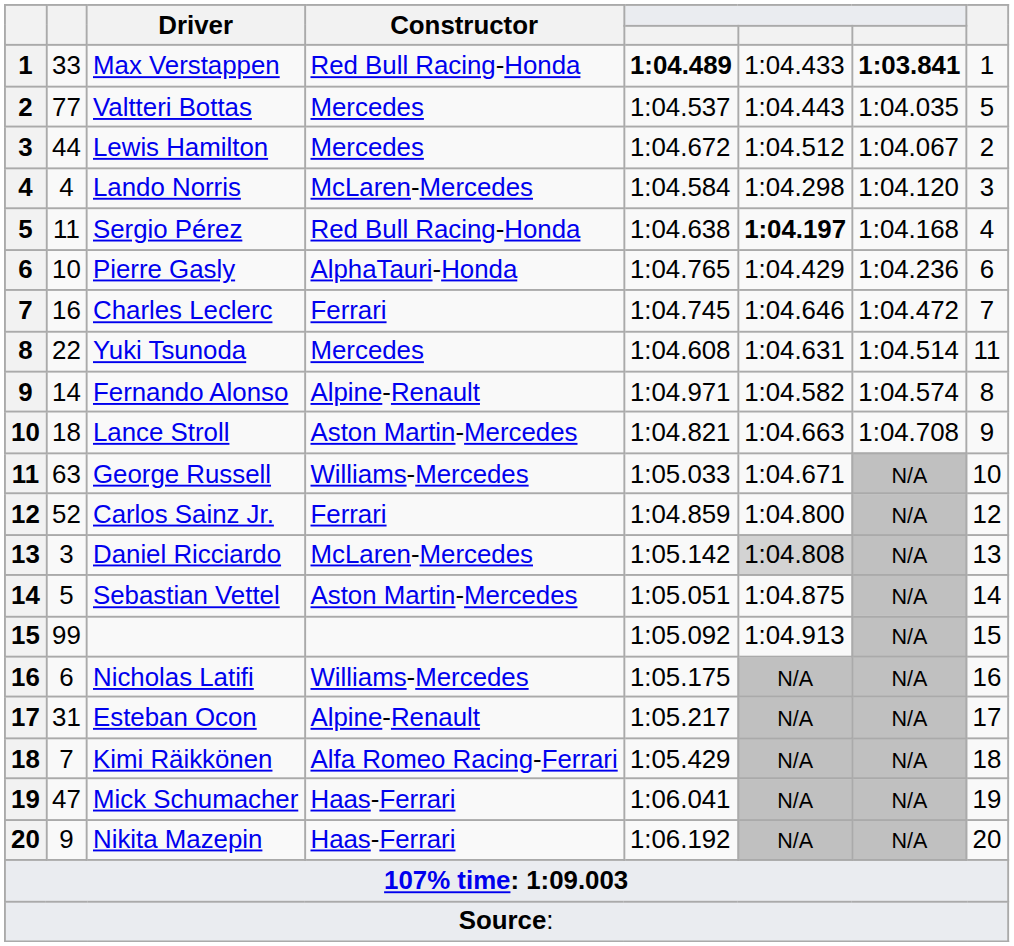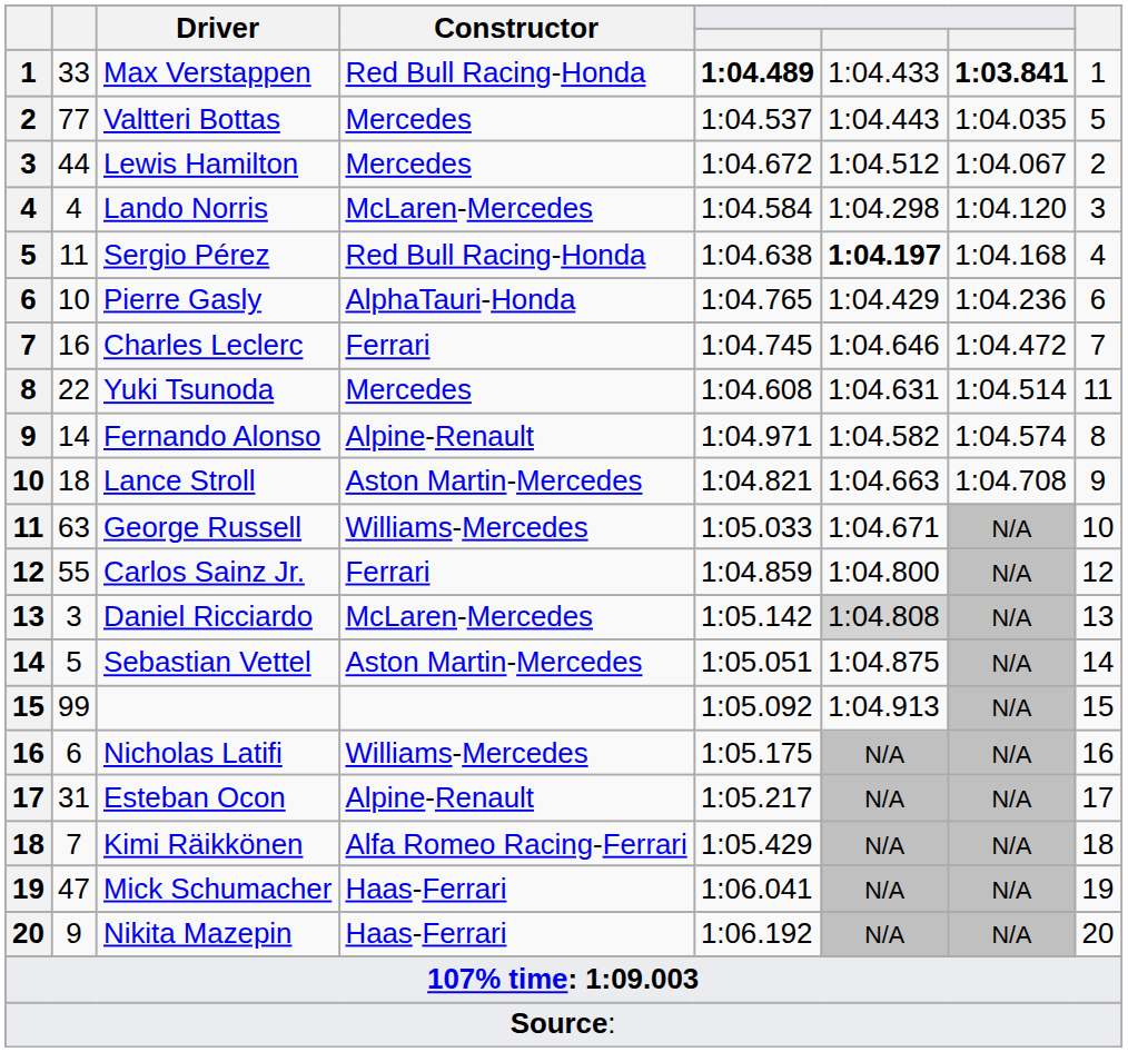 <table class="wikitable sortable" style="font-size: 85%;">
 <tr>
 <th rowspan="2"></th>
 <th rowspan="2"></th>
 <th rowspan="2">Driver</th>
 <th rowspan="2">Constructor</th>
 <th colspan="3" style="background:#eaecf0; text-align:center;"></th>
 <th rowspan="2"></th>
 </tr>
 <tr>
 <th scope="col"></th>
 <th scope="col"></th>
 <th scope="col"></th>
 </tr>
 <tr>
 <th scope="row">1</th>
 <td align="center">33</td>
 <td data-sort-value="ver"> <a href='#'>Max Verstappen</a></td>
 <td><a href='#'>Red Bull Racing</a>-<a href='#'>Honda</a></td>
 <td><strong>1:04.489</strong></td>
 <td>1:04.433</td>
 <td><strong>1:03.841</strong></td>
 <td align="center">1</td>
 </tr>
 <tr>
 <th scope="row">2</th>
 <td align="center">77</td>
 <td data-sort-value="bot"> <a href='#'>Valtteri Bottas</a></td>
 <td><a href='#'>Mercedes</a></td>
 <td>1:04.537</td>
 <td>1:04.443</td>
 <td>1:04.035</td>
 <td align="center">5</td>
 </tr>
 <tr>
 <th scope="row">3</th>
 <td align="center">44</td>
 <td data-sort-value="ham"> <a href='#'>Lewis Hamilton</a></td>
 <td><a href='#'>Mercedes</a></td>
 <td>1:04.672</td>
 <td>1:04.512</td>
 <td>1:04.067</td>
 <td align="center">2</td>
 </tr>
 <tr>
 <th scope="row">4</th>
 <td align="center">4</td>
 <td data-sort-value="nor"> <a href='#'>Lando Norris</a></td>
 <td><a href='#'>McLaren</a>-<a href='#'>Mercedes</a></td>
 <td>1:04.584</td>
 <td>1:04.298</td>
 <td>1:04.120</td>
 <td align="center">3</td>
 </tr>
 <tr>
 <th scope="row">5</th>
 <td align="center">11</td>
 <td data-sort-value="per"> <a href='#'>Sergio Pérez</a></td>
 <td><a href='#'>Red Bull Racing</a>-<a href='#'>Honda</a></td>
 <td>1:04.638</td>
 <td><strong>1:04.197</strong></td>
 <td>1:04.168</td>
 <td align="center">4</td>
 </tr>
 <tr>
 <th scope="row">6</th>
 <td align="center">10</td>
 <td data-sort-value="gas"> <a href='#'>Pierre Gasly</a></td>
 <td><a href='#'>AlphaTauri</a>-<a href='#'>Honda</a></td>
 <td>1:04.765</td>
 <td>1:04.429</td>
 <td>1:04.236</td>
 <td align="center">6</td>
 </tr>
 <tr>
 <th scope="row">7</th>
 <td align="center">16</td>
 <td data-sort-value="lec"> <a href='#'>Charles Leclerc</a></td>
 <td><a href='#'>Ferrari</a></td>
 <td>1:04.745</td>
 <td>1:04.646</td>
 <td>1:04.472</td>
 <td align="center">7</td>
 </tr>
 <tr>
 <th scope="row">8</th>
 <td align="center">22</td>
 <td data-sort-value="tsu"> <a href='#'>Yuki Tsunoda</a></td>
 <td><a href='#'>Mercedes</a></td>
 <td>1:04.608</td>
 <td>1:04.631</td>
 <td>1:04.514</td>
 <td align="center">11</td>
 </tr>
 <tr>
 <th scope="row">9</th>
 <td align="center">14</td>
 <td data-sort-value="alo"> <a href='#'>Fernando Alonso</a></td>
 <td><a href='#'>Alpine</a>-<a href='#'>Renault</a></td>
 <td>1:04.971</td>
 <td>1:04.582</td>
 <td>1:04.574</td>
 <td align="center">8</td>
 </tr>
 <tr>
 <th scope="row">10</th>
 <td align="center">18</td>
 <td data-sort-value="str"> <a href='#'>Lance Stroll</a></td>
 <td><a href='#'>Aston Martin</a>-<a href='#'>Mercedes</a></td>
 <td>1:04.821</td>
 <td>1:04.663</td>
 <td>1:04.708</td>
 <td align="center">9</td>
 </tr>
 <tr>
 <th scope="row">11</th>
 <td align="center">63</td>
 <td data-sort-value="rus"> <a href='#'>George Russell</a></td>
 <td><a href='#'>Williams</a>-<a href='#'>Mercedes</a></td>
 <td>1:05.033</td>
 <td>1:04.671</td>
 <td style="background: silver" align="center" data-sort-value="15"><small>N/A</small></td>
 <td align="center">10</td>
 </tr>
 <tr>
 <th scope="row">12</th>
-<td align="center">52</td>
+<td align="center">55</td>
 <td data-sort-value="sai"> <a href='#'>Carlos Sainz Jr.</a></td>
 <td><a href='#'>Ferrari</a></td>
 <td>1:04.859</td>
 <td>1:04.800</td>
 <td style="background: silver" align="center" data-sort-value="15"><small>N/A</small></td>
 <td align="center">12</td>
 </tr>
 <tr>
 <th scope="row">13</th>
 <td align="center">3</td>
 <td data-sort-value="ric"> <a href='#'>Daniel Ricciardo</a></td>
 <td><a href='#'>McLaren</a>-<a href='#'>Mercedes</a></td>
 <td>1:05.142</td>
 <td style="background: lightgrey;">1:04.808</td>
 <td style="background: silver" align="center" data-sort-value="15"><small>N/A</small></td>
 <td align="center">13</td>
 </tr>
 <tr>
 <th scope="row">14</th>
 <td align="center">5</td>
 <td data-sort-value="vet"> <a href='#'>Sebastian Vettel</a></td>
 <td><a href='#'>Aston Martin</a>-<a href='#'>Mercedes</a></td>
 <td>1:05.051</td>
 <td>1:04.875</td>
 <td style="background: silver" align="center" data-sort-value="11"><small>N/A</small></td>
 <td align="center">14</td>
 </tr>
 <tr>
 <th scope="row">15</th>
 <td align="center">99</td>
 <td data-sort-value="gio"></td>
 <td></td>
 <td>1:05.092</td>
 <td>1:04.913</td>
 <td style="background: silver" align="center"><small>N/A</small></td>
 <td align="center">15</td>
 </tr>
 <tr>
 <th scope="row">16</th>
 <td align="center">6</td>
 <td data-sort-value="lat"> <a href='#'>Nicholas Latifi</a></td>
 <td><a href='#'>Williams</a>-<a href='#'>Mercedes</a></td>
 <td>1:05.175</td>
 <td style="background: silver" align="center" data-sort-value="18"><small>N/A</small></td>
 <td style="background: silver" align="center" data-sort-value="18"><small>N/A</small></td>
 <td align="center">16</td>
 </tr>
 <tr>
 <th scope="row">17</th>
 <td align="center">31</td>
 <td data-sort-value="oco"> <a href='#'>Esteban Ocon</a></td>
 <td><a href='#'>Alpine</a>-<a href='#'>Renault</a></td>
 <td>1:05.217</td>
 <td style="background: silver" align="center" data-sort-value="18"><small>N/A</small></td>
 <td style="background: silver" align="center" data-sort-value="15"><small>N/A</small></td>
 <td align="center">17</td>
 </tr>
 <tr>
 <th scope="row">18</th>
 <td align="center">7</td>
 <td data-sort-value="rai"> <a href='#'>Kimi Räikkönen</a></td>
 <td><a href='#'>Alfa Romeo Racing</a>-<a href='#'>Ferrari</a></td>
 <td>1:05.429</td>
 <td style="background: silver" align="center" data-sort-value="14"><small>N/A</small></td>
 <td style="background: silver" align="center" data-sort-value="14"><small>N/A</small></td>
 <td align="center">18</td>
 </tr>
 <tr>
 <th scope="row">19</th>
 <td align="center">47</td>
 <td data-sort-value="sch"> <a href='#'>Mick Schumacher</a></td>
 <td><a href='#'>Haas</a>-<a href='#'>Ferrari</a></td>
 <td>1:06.041</td>
 <td style="background: silver" align="center" data-sort-value="14"><small>N/A</small></td>
 <td style="background: silver" align="center" data-sort-value="18"><small>N/A</small></td>
 <td align="center">19</td>
 </tr>
 <tr>
 <th scope="row">20</th>
 <td align="center">9</td>
 <td data-sort-value="maz"><a href='#'>Nikita Mazepin</a></td>
 <td><a href='#'>Haas</a>-<a href='#'>Ferrari</a></td>
 <td>1:06.192</td>
 <td style="background: silver" align="center" data-sort-value="19"><small>N/A</small></td>
 <td style="background: silver" align="center" data-sort-value="19"><small>N/A</small></td>
 <td align="center">20</td>
 </tr>
 <tr class="sortbottom">
 <td colspan="8" style="background-color:#EAECF0;text-align:center"><strong><a href='#'>107% time</a>: 1:09.003</strong></td>
 </tr>
 <tr class="sortbottom">
 <td colspan="8" style="background-color:#EAECF0;text-align:center"><strong>Source</strong>:</td>
 </tr>
 <tr>
 </tr>
 </table>
